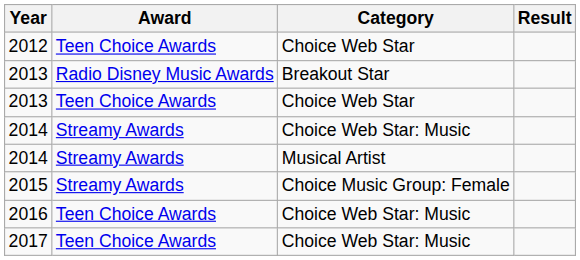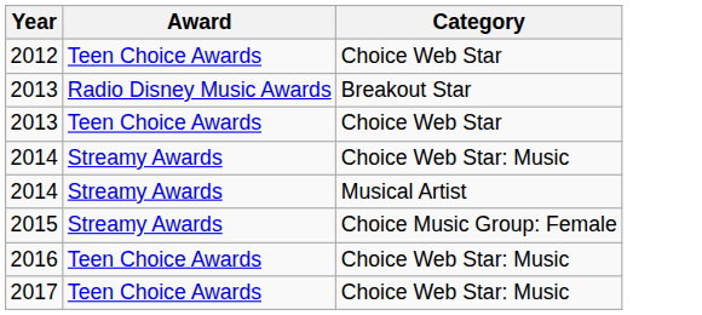 <table class="wikitable">
 <tr>
 <th style="text-align:center;">Year</th>
 <th style="text-align:center;">Award</th>
 <th style="text-align:center;">Category</th>
-<th style="text-align:center;">Result</th>
 </tr>
 <tr>
 <td>2012</td>
 <td><a href='#'>Teen Choice Awards</a></td>
 <td>Choice Web Star</td>
-<td><br></td>
 </tr>
 <tr>
 <td>2013</td>
 <td><a href='#'>Radio Disney Music Awards</a></td>
 <td>Breakout Star</td>
-<td><br></td>
 </tr>
 <tr>
 <td>2013</td>
 <td><a href='#'>Teen Choice Awards</a></td>
 <td>Choice Web Star</td>
-<td><br></td>
 </tr>
 <tr>
 <td>2014</td>
 <td><a href='#'>Streamy Awards</a></td>
 <td>Choice Web Star: Music</td>
-<td><br></td>
 </tr>
 <tr>
 <td>2014</td>
 <td><a href='#'>Streamy Awards</a></td>
 <td>Musical Artist</td>
-<td><br></td>
 </tr>
 <tr>
 <td>2015</td>
 <td><a href='#'>Streamy Awards</a></td>
 <td>Choice Music Group: Female</td>
-<td><br></td>
 </tr>
 <tr>
 <td>2016</td>
 <td><a href='#'>Teen Choice Awards</a></td>
 <td>Choice Web Star: Music</td>
-<td><br></td>
 </tr>
 <tr>
 <td>2017</td>
 <td><a href='#'>Teen Choice Awards</a></td>
 <td>Choice Web Star: Music</td>
-<td><br></td>
 </tr>
 </table>
